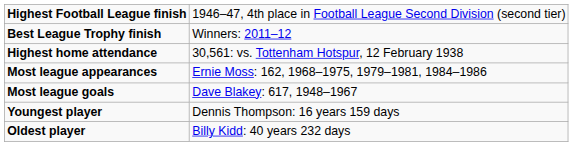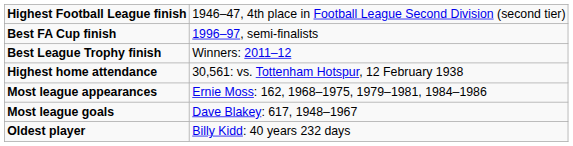 <table class="wikitable">
 <tr>
 <td><strong>Highest Football League finish</strong></td>
 <td>1946–47, 4th place in <a href='#'>Football League Second Division</a> (second tier)</td>
+</tr>
+<tr>
+<td><strong>Best FA Cup finish</strong></td>
+<td><a href='#'>1996–97</a>, semi-finalists</td>
 </tr>
 <tr>
 <td><strong>Best League Trophy finish</strong></td>
 <td>Winners: <a href='#'>2011–12</a></td>
 </tr>
 <tr>
 <td><strong>Highest home attendance</strong></td>
 <td>30,561: vs. <a href='#'>Tottenham Hotspur</a>, 12 February 1938</td>
 </tr>
 <tr>
 <td><strong>Most league appearances</strong></td>
 <td><a href='#'>Ernie Moss</a>: 162, 1968–1975, 1979–1981, 1984–1986</td>
 </tr>
 <tr>
 <td><strong>Most league goals</strong></td>
 <td><a href='#'>Dave Blakey</a>: 617, 1948–1967</td>
 </tr>
 <tr>
-<td><strong>Youngest player</strong></td>
-<td>Dennis Thompson: 16 years 159 days</td>
-</tr>
-<tr>
 <td><strong>Oldest player</strong></td>
 <td><a href='#'>Billy Kidd</a>: 40 years 232 days</td>
 </tr>
 </table>
